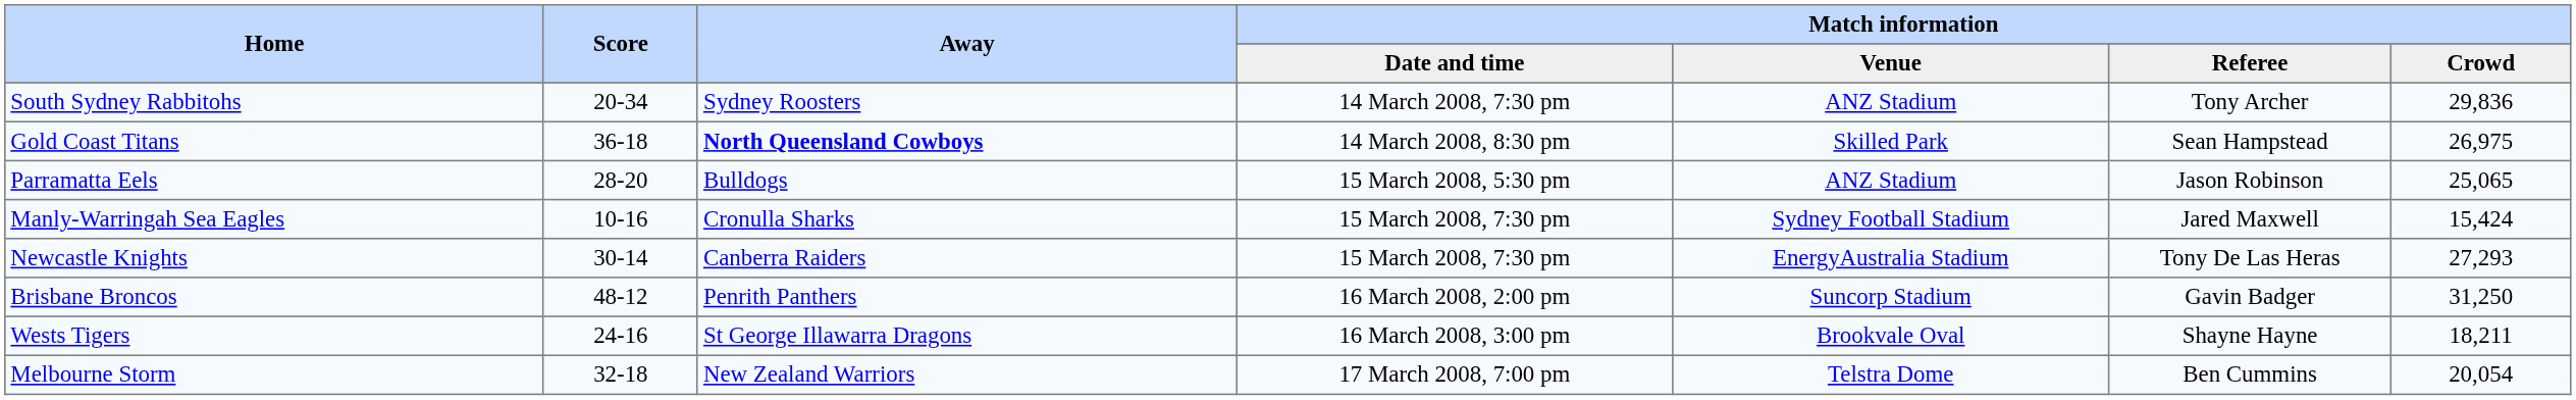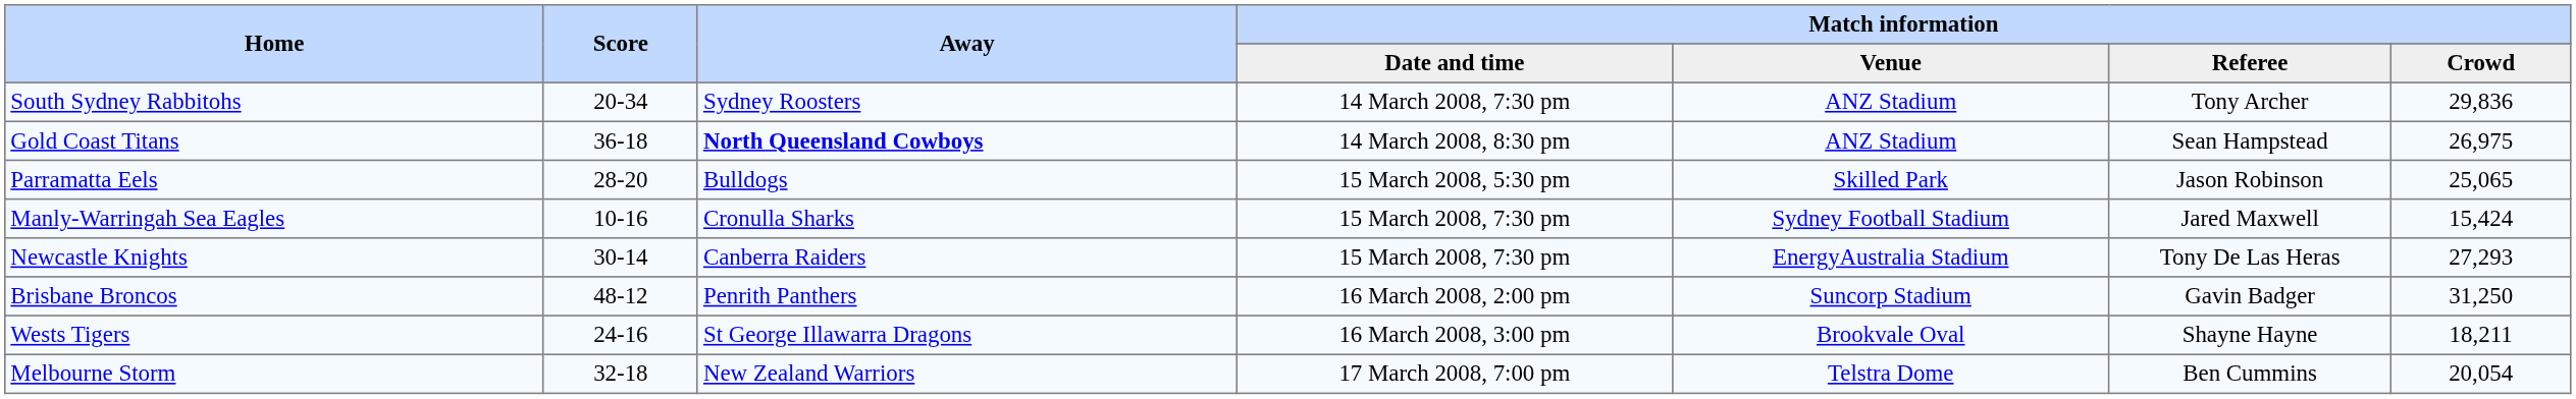 <table border=1 style="border-collapse:collapse; font-size:90%; text-align:center;" cellpadding=3 cellspacing=0 width=100%>
 <tr bgcolor=#C1D8FF>
 <th rowspan=2 width=21%>Home</th>
 <th rowspan=2 width=6%>Score</th>
 <th rowspan=2 width=21%>Away</th>
 <th colspan=6>Match information</th>
 </tr>
 <tr bgcolor=#EFEFEF>
 <th width=17%>Date and time</th>
 <th width=17%>Venue</th>
 <th width=11%>Referee</th>
 <th width=7%>Crowd</th>
 </tr>
 <tr bgcolor=#F5FAFF>
 <td align=left> <a href='#'>South Sydney Rabbitohs</a></td>
 <td>20-34</td>
 <td align=left> <a href='#'>Sydney Roosters</a></td>
 <td>14 March 2008, 7:30 pm</td>
 <td><a href='#'>ANZ Stadium</a></td>
 <td>Tony Archer</td>
 <td>29,836</td>
 </tr>
 <tr bgcolor=#F5FAFF>
 <td align=left> <a href='#'>Gold Coast Titans</a></td>
 <td>36-18</td>
 <td align=left><strong> <a href='#'>North Queensland Cowboys</a></strong></td>
 <td>14 March 2008, 8:30 pm</td>
-<td><a href='#'>Skilled Park</a></td>
+<td><a href='#'>ANZ Stadium</a></td>
 <td>Sean Hampstead</td>
 <td>26,975</td>
 </tr>
 <tr bgcolor=#F5FAFF>
 <td align=left> <a href='#'>Parramatta Eels</a></td>
 <td>28-20</td>
 <td align=left> <a href='#'>Bulldogs</a></td>
 <td>15 March 2008, 5:30 pm</td>
-<td><a href='#'>ANZ Stadium</a></td>
+<td><a href='#'>Skilled Park</a></td>
 <td>Jason Robinson</td>
 <td>25,065</td>
 </tr>
 <tr bgcolor=#F5FAFF>
 <td align=left> <a href='#'>Manly-Warringah Sea Eagles</a></td>
 <td>10-16</td>
 <td align=left> <a href='#'>Cronulla Sharks</a></td>
 <td>15 March 2008, 7:30 pm</td>
 <td><a href='#'>Sydney Football Stadium</a></td>
 <td>Jared Maxwell</td>
 <td>15,424</td>
 </tr>
 <tr bgcolor=#F5FAFF>
 <td align=left> <a href='#'>Newcastle Knights</a></td>
 <td>30-14</td>
 <td align=left> <a href='#'>Canberra Raiders</a></td>
 <td>15 March 2008, 7:30 pm</td>
 <td><a href='#'>EnergyAustralia Stadium</a></td>
 <td>Tony De Las Heras</td>
 <td>27,293</td>
 </tr>
 <tr bgcolor=#F5FAFF>
 <td align=left> <a href='#'>Brisbane Broncos</a></td>
 <td>48-12</td>
 <td align=left> <a href='#'>Penrith Panthers</a></td>
 <td>16 March 2008, 2:00 pm</td>
 <td><a href='#'>Suncorp Stadium</a></td>
 <td>Gavin Badger</td>
 <td>31,250</td>
 </tr>
 <tr bgcolor=#F5FAFF>
 <td align=left> <a href='#'>Wests Tigers</a></td>
 <td>24-16</td>
 <td align=left> <a href='#'>St George Illawarra Dragons</a></td>
 <td>16 March 2008, 3:00 pm</td>
 <td><a href='#'>Brookvale Oval</a></td>
 <td>Shayne Hayne</td>
 <td>18,211</td>
 </tr>
 <tr bgcolor=#F5FAFF>
 <td align=left> <a href='#'>Melbourne Storm</a></td>
 <td>32-18</td>
 <td align=left> <a href='#'>New Zealand Warriors</a></td>
 <td>17 March 2008, 7:00 pm</td>
 <td><a href='#'>Telstra Dome</a></td>
 <td>Ben Cummins</td>
 <td>20,054</td>
 </tr>
 </table>
